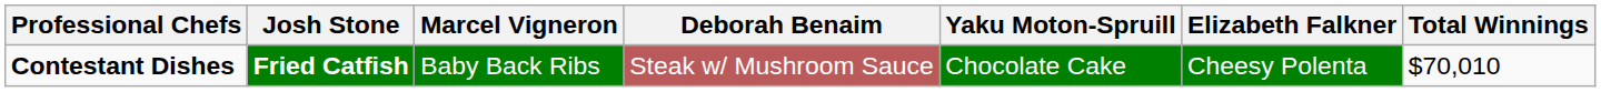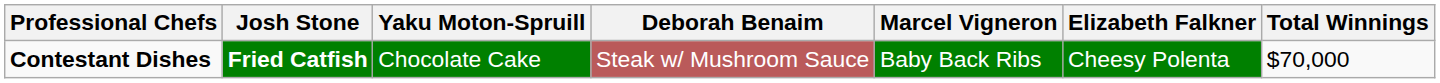 <table class="wikitable">
 <tr>
 <th>Professional Chefs</th>
 <th>Josh Stone</th>
+<th>Yaku Moton-Spruill</th>
+<th>Deborah Benaim</th>
 <th>Marcel Vigneron</th>
-<th>Deborah Benaim</th>
-<th>Yaku Moton-Spruill</th>
 <th>Elizabeth Falkner</th>
 <th>Total Winnings</th>
 </tr>
 <tr>
 <td><strong>Contestant Dishes</strong></td>
 <td style="background: green; color: white"><strong>Fried Catfish</strong></td>
+<td style="background: green; color: white">Chocolate Cake</td>
+<td style="background: #BA5A5A; color: white">Steak w/ Mushroom Sauce</td>
 <td style="background: green; color: white">Baby Back Ribs</td>
-<td style="background: #BA5A5A; color: white">Steak w/ Mushroom Sauce</td>
-<td style="background: green; color: white">Chocolate Cake</td>
 <td style="background: green; color: white">Cheesy Polenta</td>
-<td>$70,010</td>
+<td>$70,000</td>
 </tr>
 </table>
